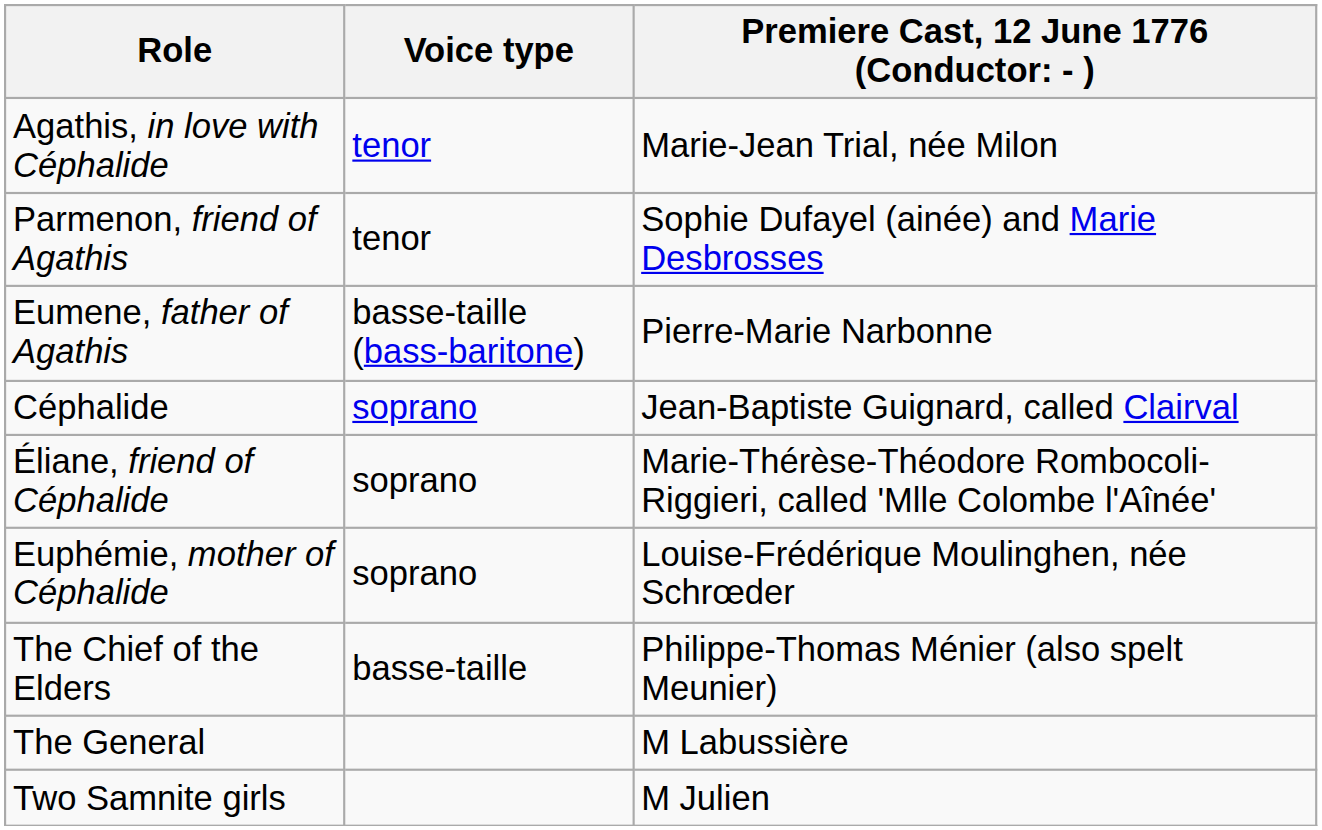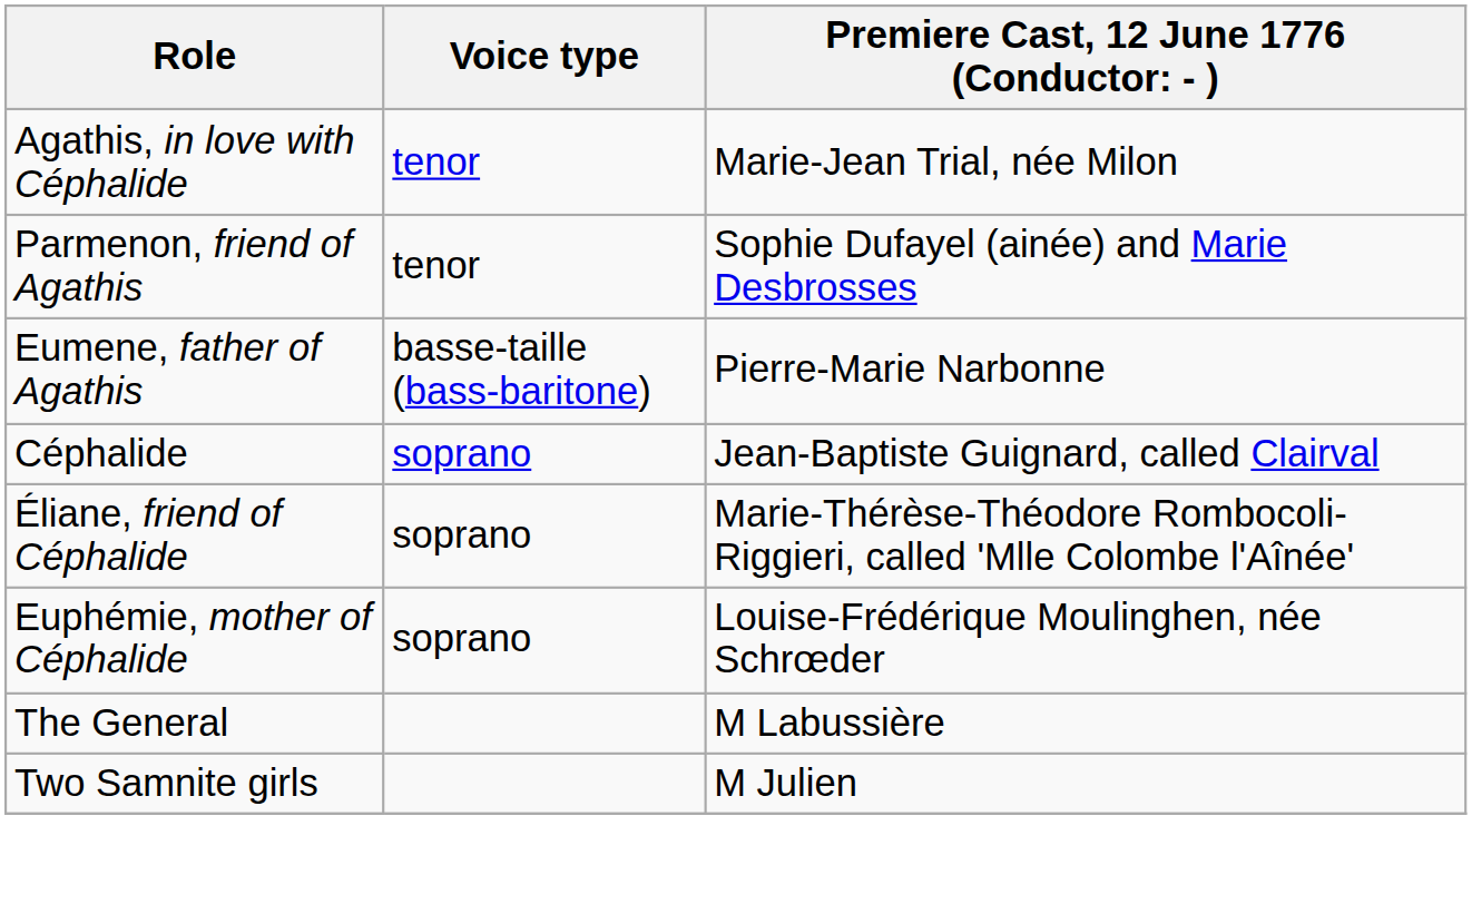 <table class="wikitable">
 <tr>
 <th>Role</th>
 <th>Voice type</th>
 <th>Premiere Cast, 12 June 1776<br>(Conductor: - )</th>
 </tr>
 <tr>
 <td>Agathis, <em>in love with Céphalide</em></td>
 <td><a href='#'>tenor</a></td>
 <td>Marie-Jean Trial, née Milon</td>
 </tr>
 <tr>
 <td>Parmenon, <em>friend of Agathis</em></td>
 <td>tenor</td>
 <td>Sophie Dufayel (ainée) and <a href='#'>Marie Desbrosses</a></td>
 </tr>
 <tr>
 <td>Eumene, <em>father of Agathis</em></td>
 <td>basse-taille (<a href='#'>bass-baritone</a>)</td>
 <td>Pierre-Marie Narbonne</td>
 </tr>
 <tr>
 <td>Céphalide</td>
 <td><a href='#'>soprano</a></td>
 <td>Jean-Baptiste Guignard, called <a href='#'>Clairval</a></td>
 </tr>
 <tr>
 <td>Éliane, <em>friend of Céphalide</em></td>
 <td>soprano</td>
 <td>Marie-Thérèse-Théodore Rombocoli-Riggieri, called 'Mlle Colombe l'Aînée'</td>
 </tr>
 <tr>
 <td>Euphémie, <em>mother of Céphalide</em></td>
 <td>soprano</td>
 <td>Louise-Frédérique Moulinghen, née Schrœder</td>
 </tr>
 <tr>
-<td>The Chief of the Elders</td>
-<td>basse-taille</td>
-<td>Philippe-Thomas Ménier (also spelt Meunier)</td>
-</tr>
-<tr>
 <td>The General</td>
 <td></td>
 <td>M Labussière</td>
 </tr>
 <tr>
 <td>Two Samnite girls</td>
 <td></td>
 <td>M Julien</td>
 </tr>
 <tr>
 </tr>
 </table>
